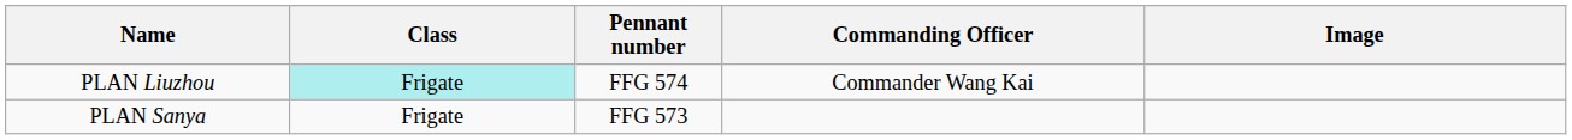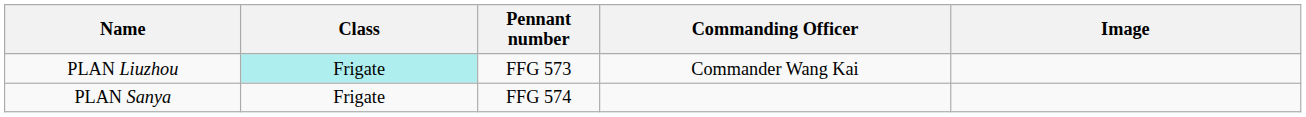 <table class="wikitable" style="text-align:center">
 <tr style="background:#cccccc">
 <th scope="col" style="width: 200px;">Name</th>
 <th scope="col" style="width: 200px;">Class</th>
 <th scope="col" style="width: 100px;">Pennant number</th>
 <th scope="col" style="width: 300px;">Commanding Officer</th>
 <th scope="col" style="width: 300px;">Image</th>
 </tr>
 <tr>
 <td>PLAN <em>Liuzhou</em></td>
 <td style="background: paleturquoise;">Frigate</td>
-<td>FFG 574</td>
+<td>FFG 573</td>
 <td>Commander Wang Kai</td>
 <td></td>
 </tr>
 <tr>
 <td>PLAN <em>Sanya</em></td>
 <td>Frigate</td>
-<td>FFG 573</td>
+<td>FFG 574</td>
 <td></td>
 </tr>
 </table>
